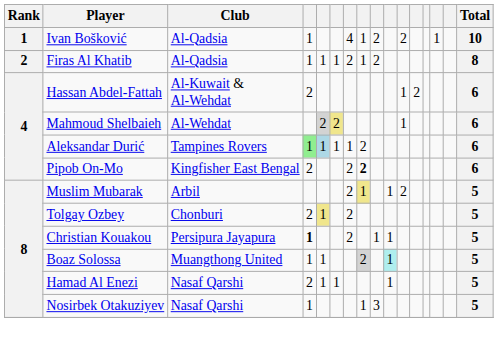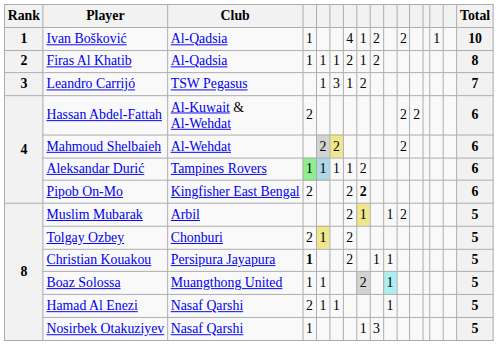 <table class="wikitable" style="text-align:center; font-size:90%;">
 <tr>
 <th>Rank</th>
 <th>Player</th>
 <th>Club</th>
 <th></th>
 <th></th>
 <th></th>
 <th></th>
 <th></th>
 <th></th>
 <th></th>
 <th></th>
 <th></th>
 <th></th>
 <th></th>
 <th>  </th>
 <th>Total</th>
 </tr>
 <tr>
 <th>1</th>
 <td align="left"> <a href='#'>Ivan Bošković</a></td>
 <td align="left"> <a href='#'>Al-Qadsia</a></td>
 <td>1</td>
 <td></td>
 <td></td>
 <td>4</td>
 <td>1</td>
 <td>2</td>
 <td></td>
 <td>2</td>
 <td></td>
 <td></td>
 <td>1</td>
 <td></td>
 <th>10</th>
 </tr>
 <tr>
 <th>2</th>
 <td align="left"> <a href='#'>Firas Al Khatib</a></td>
 <td align="left"> <a href='#'>Al-Qadsia</a></td>
 <td>1</td>
 <td>1</td>
 <td>1</td>
 <td>2</td>
 <td>1</td>
 <td>2</td>
 <td></td>
 <td></td>
 <td></td>
 <td></td>
 <td></td>
 <td></td>
 <th>8</th>
 </tr>
 <tr>
+<th rowspan="1">3</th>
+<td align="left"> <a href='#'>Leandro Carrijó</a></td>
+<td align="left"> <a href='#'>TSW Pegasus</a></td>
+<td></td>
+<td>1</td>
+<td>3</td>
+<td>1</td>
+<td>2</td>
+<td></td>
+<td></td>
+<td></td>
+<td></td>
+<td></td>
+<td></td>
+<td></td>
+<th>7</th>
+</tr>
+<tr>
 <th rowspan="4">4</th>
 <td align="left"> <a href='#'>Hassan Abdel-Fattah</a></td>
 <td align="left"> <a href='#'>Al-Kuwait</a> &<br>  <a href='#'>Al-Wehdat</a></td>
 <td>2</td>
 <td></td>
 <td></td>
 <td></td>
 <td></td>
 <td></td>
 <td></td>
-<td>1</td>
+<td>2</td>
 <td>2</td>
 <td></td>
 <td></td>
 <td></td>
 <th>6</th>
 </tr>
 <tr>
 <td align="left"> <a href='#'>Mahmoud Shelbaieh</a></td>
 <td align="left"> <a href='#'>Al-Wehdat</a></td>
 <td></td>
 <td style="background: lightgrey;">2</td>
 <td style="background: khaki;">2</td>
 <td></td>
 <td></td>
 <td></td>
 <td></td>
-<td>1</td>
+<td>2</td>
 <td></td>
 <td></td>
 <td></td>
 <td></td>
 <th>6</th>
 </tr>
 <tr>
 <td align="left"> <a href='#'>Aleksandar Durić</a></td>
 <td align="left"> <a href='#'>Tampines Rovers</a></td>
 <td style="background: lightgreen;">1</td>
 <td style="background: lightblue;">1</td>
 <td>1</td>
 <td>1</td>
 <td>2</td>
 <td></td>
 <td></td>
 <td></td>
 <td></td>
 <td></td>
 <td></td>
 <td></td>
 <th>6</th>
 </tr>
 <tr>
 <td align="left"> <a href='#'>Pipob On-Mo</a></td>
 <td align="left"> <a href='#'>Kingfisher East Bengal</a></td>
 <td>2</td>
 <td></td>
 <td></td>
 <td>2</td>
 <td><strong>2</strong></td>
 <td></td>
 <td></td>
 <td></td>
 <td></td>
 <td></td>
 <td></td>
 <td></td>
 <th>6</th>
 </tr>
 <tr>
 <th rowspan="6">8</th>
 <td align="left"> <a href='#'>Muslim Mubarak</a></td>
 <td align="left"> <a href='#'>Arbil</a></td>
 <td></td>
 <td></td>
 <td></td>
 <td>2</td>
 <td style="background: khaki;">1</td>
 <td></td>
 <td>1</td>
 <td>2</td>
 <td></td>
 <td></td>
 <td></td>
 <td></td>
 <th>5</th>
 </tr>
 <tr>
 <td align="left"> <a href='#'>Tolgay Ozbey</a></td>
 <td align="left"> <a href='#'>Chonburi</a></td>
 <td>2</td>
 <td style="background: khaki;">1</td>
 <td></td>
 <td>2</td>
 <td></td>
 <td></td>
 <td></td>
 <td></td>
 <td></td>
 <td></td>
 <td></td>
 <td></td>
 <th>5</th>
 </tr>
 <tr>
 <td align="left"> <a href='#'>Christian Kouakou</a></td>
 <td align="left"> <a href='#'>Persipura Jayapura</a></td>
 <td><strong>1</strong></td>
 <td></td>
 <td></td>
 <td>2</td>
 <td></td>
 <td>1</td>
 <td>1</td>
 <td></td>
 <td></td>
 <td></td>
 <td></td>
 <td></td>
 <th>5</th>
 </tr>
 <tr>
 <td align="left"> <a href='#'>Boaz Solossa</a></td>
 <td align="left"> <a href='#'>Muangthong United</a></td>
 <td>1</td>
 <td>1</td>
 <td></td>
 <td></td>
 <td style="background: lightgrey;">2</td>
 <td></td>
 <td style="background: paleturquoise;">1</td>
 <td></td>
 <td></td>
 <td></td>
 <td></td>
 <td></td>
 <th>5</th>
 </tr>
 <tr>
 <td align="left"> <a href='#'>Hamad Al Enezi</a></td>
 <td align="left"> <a href='#'>Nasaf Qarshi</a></td>
 <td>2</td>
 <td>1</td>
 <td>1</td>
 <td></td>
 <td></td>
 <td></td>
 <td>1</td>
 <td></td>
 <td></td>
 <td></td>
 <td></td>
 <td></td>
 <th>5</th>
 </tr>
 <tr>
 <td align="left"> <a href='#'>Nosirbek Otakuziyev</a></td>
 <td align="left"> <a href='#'>Nasaf Qarshi</a></td>
 <td>1</td>
 <td></td>
 <td></td>
 <td></td>
 <td>1</td>
 <td>3</td>
 <td></td>
 <td></td>
 <td></td>
 <td></td>
 <td></td>
 <td></td>
 <th>5</th>
 </tr>
 <tr>
 </tr>
 </table>
